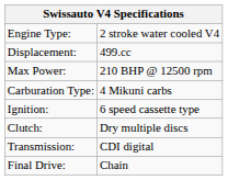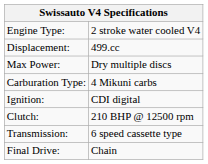 <table class="wikitable">
 <tr>
 <th colspan=3>Swissauto V4 Specifications</th>
 </tr>
 <tr>
 <td>Engine Type:</td>
 <td>2 stroke water cooled V4</td>
 </tr>
 <tr>
 <td>Displacement:</td>
 <td>499.cc</td>
 </tr>
 <tr>
 <td>Max Power:</td>
-<td>210 BHP @ 12500 rpm</td>
+<td>Dry multiple discs</td>
 </tr>
 <tr>
 <td>Carburation Type:</td>
 <td>4 Mikuni carbs</td>
 </tr>
 <tr>
 <td>Ignition:</td>
-<td>6 speed cassette type</td>
+<td>CDI digital</td>
 </tr>
 <tr>
 <td>Clutch:</td>
-<td>Dry multiple discs</td>
+<td>210 BHP @ 12500 rpm</td>
 </tr>
 <tr>
 <td>Transmission:</td>
-<td>CDI digital</td>
+<td>6 speed cassette type</td>
 </tr>
 <tr>
 <td>Final Drive:</td>
 <td>Chain</td>
 </tr>
 </table>
